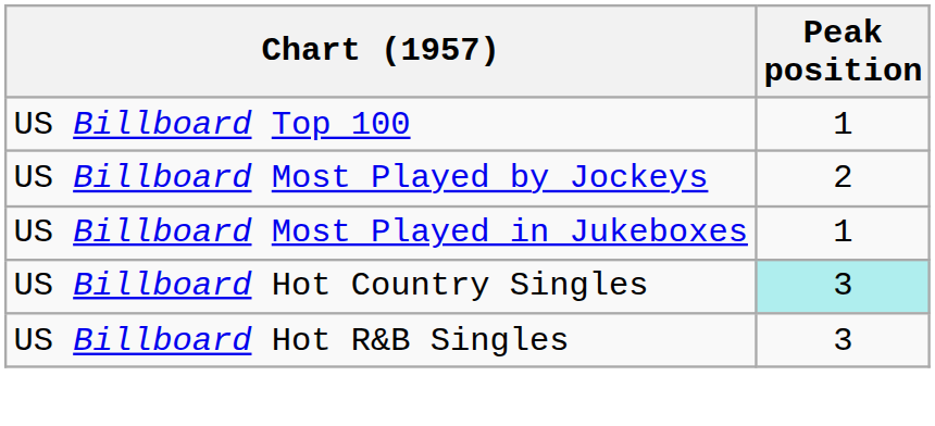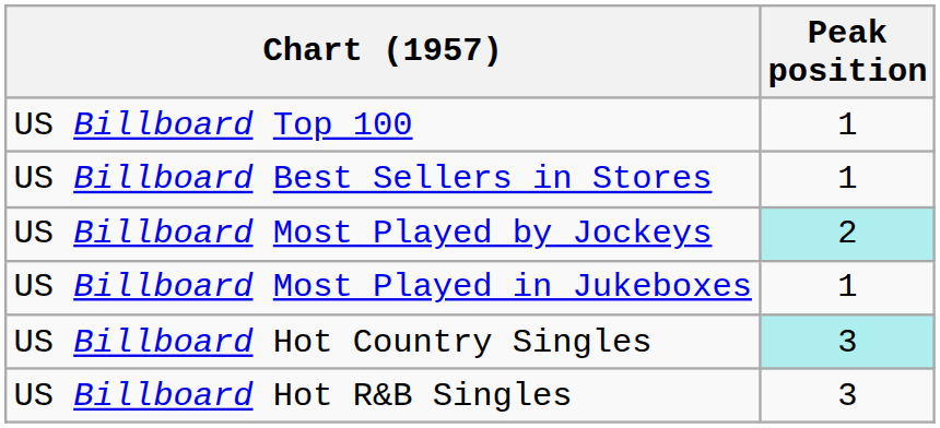 <table class="wikitable sortable">
 <tr>
 <th scope="col">Chart (1957)</th>
 <th scope="col">Peak<br>position</th>
 </tr>
 <tr>
 <td>US <em><a href='#'>Billboard</a></em> <a href='#'>Top 100</a></td>
 <td style="text-align:center;">1</td>
 </tr>
 <tr>
+<td>US <em><a href='#'>Billboard</a></em> <a href='#'>Best Sellers in Stores</a></td>
+<td style="text-align:center;">1</td>
+</tr>
+<tr>
 <td>US <em><a href='#'>Billboard</a></em> <a href='#'>Most Played by Jockeys</a></td>
-<td style="text-align:center;">2</td>
+<td style="background: paleturquoise; text-align:center;">2</td>
 </tr>
 <tr>
 <td>US <em><a href='#'>Billboard</a></em> <a href='#'>Most Played in Jukeboxes</a></td>
 <td style="text-align:center;">1</td>
 </tr>
 <tr>
 <td>US <em><a href='#'>Billboard</a></em> Hot Country Singles</td>
 <td align="center" style="background: paleturquoise;">3</td>
 </tr>
 <tr>
 <td>US <em><a href='#'>Billboard</a></em> Hot R&B Singles</td>
 <td align="center">3</td>
 </tr>
 </table>
